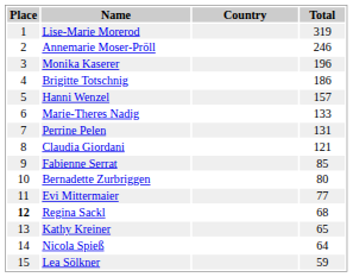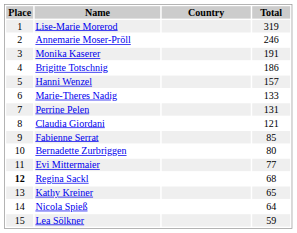 <table border="0" style="border: 1px solid #999; background-color:#FFFFFF; text-align:center; font-size:86%; line-height:15px;">
 <tr align="center" bgcolor="#CCCCCC">
 <th width=35>Place</th>
 <th width=170>Name</th>
 <th width=120>Country</th>
 <th width=50>Total</th>
 </tr>
 <tr bgcolor="#EFEFEF">
 <td>1</td>
 <td align="left"><a href='#'>Lise-Marie Morerod</a></td>
 <td align="left"></td>
 <td>319</td>
 </tr>
 <tr>
 <td>2</td>
 <td align="left"><a href='#'>Annemarie Moser-Pröll</a></td>
 <td align="left"></td>
 <td>246</td>
 </tr>
 <tr bgcolor="#EFEFEF">
 <td>3</td>
 <td align="left"><a href='#'>Monika Kaserer</a></td>
 <td align="left"></td>
-<td>196</td>
+<td>191</td>
 </tr>
 <tr>
 <td>4</td>
 <td align="left"><a href='#'>Brigitte Totschnig</a></td>
 <td align="left"></td>
 <td>186</td>
 </tr>
 <tr bgcolor="#EFEFEF">
 <td>5</td>
 <td align="left"><a href='#'>Hanni Wenzel</a></td>
 <td align="left"></td>
 <td>157</td>
 </tr>
 <tr>
 <td>6</td>
 <td align="left"><a href='#'>Marie-Theres Nadig</a></td>
 <td align="left"></td>
 <td>133</td>
 </tr>
 <tr bgcolor="#EFEFEF">
 <td>7</td>
 <td align="left"><a href='#'>Perrine Pelen</a></td>
 <td align="left"></td>
 <td>131</td>
 </tr>
 <tr>
 <td>8</td>
 <td align="left"><a href='#'>Claudia Giordani</a></td>
 <td align="left"></td>
 <td>121</td>
 </tr>
 <tr bgcolor="#EFEFEF">
 <td>9</td>
 <td align="left"><a href='#'>Fabienne Serrat</a></td>
 <td align="left"></td>
 <td>85</td>
 </tr>
 <tr>
 <td>10</td>
 <td align="left"><a href='#'>Bernadette Zurbriggen</a></td>
 <td align="left"></td>
 <td>80</td>
 </tr>
 <tr bgcolor="#EFEFEF">
 <td>11</td>
 <td align="left"><a href='#'>Evi Mittermaier</a></td>
 <td align="left"></td>
 <td>77</td>
 </tr>
 <tr>
 <td><strong>12</strong></td>
 <td align="left"><a href='#'>Regina Sackl</a></td>
 <td align="left"></td>
 <td>68</td>
 </tr>
 <tr bgcolor="#EFEFEF">
 <td>13</td>
 <td align="left"><a href='#'>Kathy Kreiner</a></td>
 <td align="left"></td>
 <td>65</td>
 </tr>
 <tr>
 <td>14</td>
 <td align="left"><a href='#'>Nicola Spieß</a></td>
 <td align="left"></td>
 <td>64</td>
 </tr>
 <tr bgcolor="#EFEFEF">
 <td>15</td>
 <td align="left"><a href='#'>Lea Sölkner</a></td>
 <td align="left"></td>
 <td>59</td>
 </tr>
 </table>
